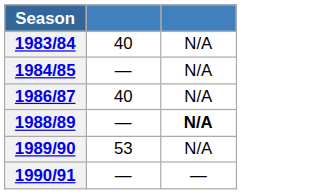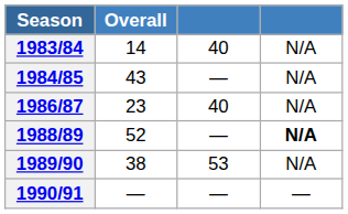 <table class="wikitable" style="font-size:86%; text-align:center; border:grey solid 1px; border-collapse:collapse; background:#ffffff;">
 <tr>
 <th style="background-color:#369; color:white; width:60px;"> Season </th>
+<th style="background-color:#4180be; color:white; width:55px;">Overall</th>
 <th style="background-color:#4180be; color:white; width:55px;"></th>
 <th style="background-color:#4180be; color:white; width:55px;"></th>
 </tr>
 <tr>
 <th scope=row align=center><a href='#'>1983/84</a></th>
+<td align=center>14</td>
 <td align=center>40</td>
 <td align=center>N/A</td>
 </tr>
 <tr>
 <th scope=row align=center><a href='#'>1984/85</a></th>
+<td align=center>43</td>
 <td align=center>—</td>
 <td align=center>N/A</td>
 </tr>
 <tr>
 <th scope=row align=center><a href='#'>1986/87</a></th>
+<td align=center>23</td>
 <td align=center>40</td>
 <td align=center>N/A</td>
 </tr>
 <tr>
 <th scope=row align=center><a href='#'>1988/89</a></th>
+<td align=center>52</td>
 <td align=center>—</td>
 <td align=center><strong>N/A</strong></td>
 </tr>
 <tr>
 <th scope=row align=center><a href='#'>1989/90</a></th>
+<td align=center>38</td>
 <td align=center>53</td>
 <td align=center>N/A</td>
 </tr>
 <tr>
 <th scope=row align=center><a href='#'>1990/91</a></th>
 <td align=center>—</td>
 <td align=center>—</td>
+<td align=center>—</td>
 </tr>
 </table>
